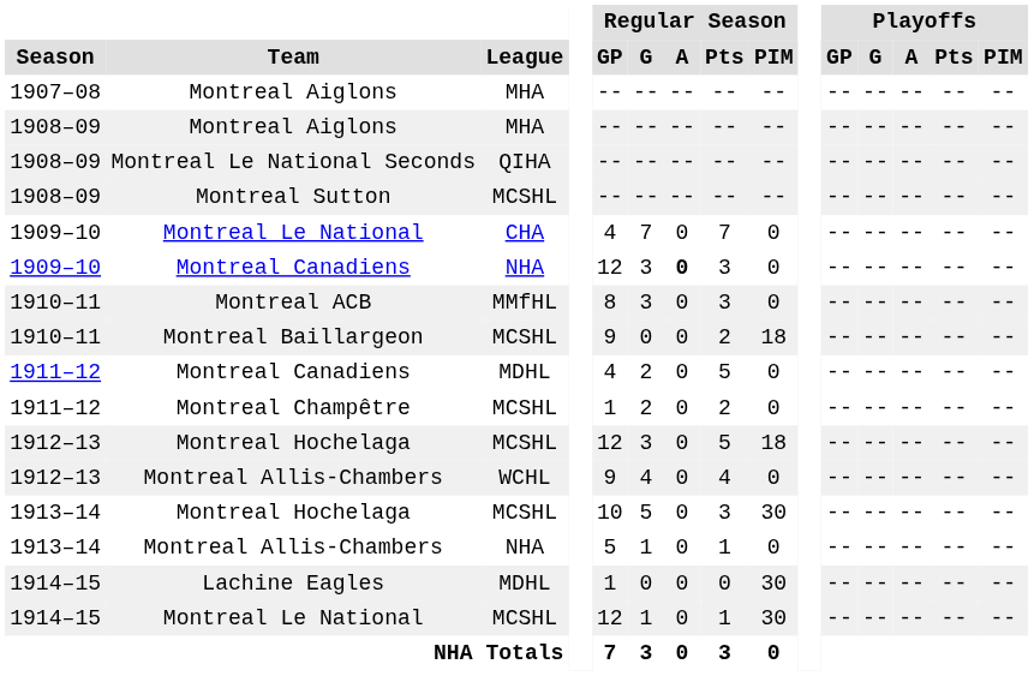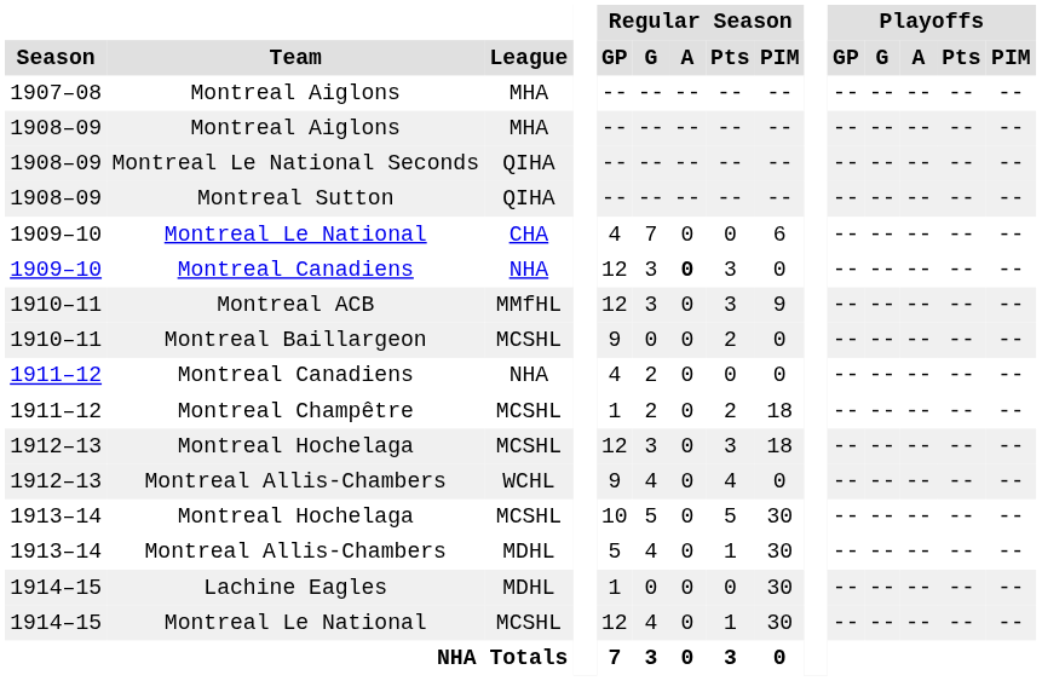 <table BORDER="0" CELLPADDING="3" CELLSPACING="0" ID="Table3">
 <tr ALIGN="center" bgcolor="#e0e0e0">
 <th ALIGN="center" colspan="3" bgcolor="#ffffff"> </th>
 <th ALIGN="center" rowspan="99" bgcolor="#ffffff"> </th>
 <th ALIGN="center" colspan="5">Regular Season</th>
 <th ALIGN="center" rowspan="99" bgcolor="#ffffff"> </th>
 <th ALIGN="center" colspan="5">Playoffs</th>
 </tr>
 <tr ALIGN="center" bgcolor="#e0e0e0">
 <th ALIGN="center">Season</th>
 <th ALIGN="center">Team</th>
 <th ALIGN="center">League</th>
 <th ALIGN="center">GP</th>
 <th ALIGN="center">G</th>
 <th ALIGN="center">A</th>
 <th ALIGN="center">Pts</th>
 <th ALIGN="center">PIM</th>
 <th ALIGN="center">GP</th>
 <th ALIGN="center">G</th>
 <th ALIGN="center">A</th>
 <th ALIGN="center">Pts</th>
 <th ALIGN="center">PIM</th>
 </tr>
 <tr ALIGN="center">
 <td ALIGN="center">1907–08</td>
 <td ALIGN="center">Montreal Aiglons</td>
 <td ALIGN="center">MHA</td>
 <td ALIGN="center">--</td>
 <td ALIGN="center">--</td>
 <td ALIGN="center">--</td>
 <td ALIGN="center">--</td>
 <td ALIGN="center">--</td>
 <td ALIGN="center">--</td>
 <td ALIGN="center">--</td>
 <td ALIGN="center">--</td>
 <td ALIGN="center">--</td>
 <td ALIGN="center">--</td>
 </tr>
 <tr ALIGN="center" bgcolor="#f0f0f0">
 <td ALIGN="center">1908–09</td>
 <td ALIGN="center">Montreal Aiglons</td>
 <td ALIGN="center">MHA</td>
 <td ALIGN="center">--</td>
 <td ALIGN="center">--</td>
 <td ALIGN="center">--</td>
 <td ALIGN="center">--</td>
 <td ALIGN="center">--</td>
 <td ALIGN="center">--</td>
 <td ALIGN="center">--</td>
 <td ALIGN="center">--</td>
 <td ALIGN="center">--</td>
 <td ALIGN="center">--</td>
 </tr>
 <tr ALIGN="center" bgcolor="#f0f0f0">
 <td ALIGN="center">1908–09</td>
 <td ALIGN="center">Montreal Le National Seconds</td>
 <td ALIGN="center">QIHA</td>
 <td ALIGN="center">--</td>
 <td ALIGN="center">--</td>
 <td ALIGN="center">--</td>
 <td ALIGN="center">--</td>
 <td ALIGN="center">--</td>
 <td ALIGN="center">--</td>
 <td ALIGN="center">--</td>
 <td ALIGN="center">--</td>
 <td ALIGN="center">--</td>
 <td ALIGN="center">--</td>
 </tr>
 <tr ALIGN="center" bgcolor="#f0f0f0">
 <td ALIGN="center">1908–09</td>
 <td ALIGN="center">Montreal Sutton</td>
-<td ALIGN="center">MCSHL</td>
+<td ALIGN="center">QIHA</td>
 <td ALIGN="center">--</td>
 <td ALIGN="center">--</td>
 <td ALIGN="center">--</td>
 <td ALIGN="center">--</td>
 <td ALIGN="center">--</td>
 <td ALIGN="center">--</td>
 <td ALIGN="center">--</td>
 <td ALIGN="center">--</td>
 <td ALIGN="center">--</td>
 <td ALIGN="center">--</td>
 </tr>
 <tr ALIGN="center">
 <td ALIGN="center">1909–10</td>
 <td ALIGN="center"><a href='#'>Montreal Le National</a></td>
 <td ALIGN="center"><a href='#'>CHA</a></td>
 <td ALIGN="center">4</td>
 <td ALIGN="center">7</td>
 <td ALIGN="center">0</td>
-<td ALIGN="center">7</td>
 <td ALIGN="center">0</td>
+<td ALIGN="center">6</td>
 <td ALIGN="center">--</td>
 <td ALIGN="center">--</td>
 <td ALIGN="center">--</td>
 <td ALIGN="center">--</td>
 <td ALIGN="center">--</td>
 </tr>
 <tr ALIGN="center">
 <td ALIGN="center"><a href='#'>1909–10</a></td>
 <td ALIGN="center"><a href='#'>Montreal Canadiens</a></td>
 <td ALIGN="center"><a href='#'>NHA</a></td>
 <td ALIGN="center">12</td>
 <td ALIGN="center">3</td>
 <td ALIGN="center"><strong>0</strong></td>
 <td ALIGN="center">3</td>
 <td ALIGN="center">0</td>
 <td ALIGN="center">--</td>
 <td ALIGN="center">--</td>
 <td ALIGN="center">--</td>
 <td ALIGN="center">--</td>
 <td ALIGN="center">--</td>
 </tr>
 <tr ALIGN="center" bgcolor="#f0f0f0">
 <td ALIGN="center">1910–11</td>
 <td ALIGN="center">Montreal ACB</td>
 <td ALIGN="center">MMfHL</td>
-<td ALIGN="center">8</td>
+<td ALIGN="center">12</td>
 <td ALIGN="center">3</td>
 <td ALIGN="center">0</td>
 <td ALIGN="center">3</td>
-<td ALIGN="center">0</td>
+<td ALIGN="center">9</td>
 <td ALIGN="center">--</td>
 <td ALIGN="center">--</td>
 <td ALIGN="center">--</td>
 <td ALIGN="center">--</td>
 <td ALIGN="center">--</td>
 </tr>
 <tr ALIGN="center" bgcolor="#f0f0f0">
 <td ALIGN="center">1910–11</td>
 <td ALIGN="center">Montreal Baillargeon</td>
 <td ALIGN="center">MCSHL</td>
 <td ALIGN="center">9</td>
 <td ALIGN="center">0</td>
 <td ALIGN="center">0</td>
 <td ALIGN="center">2</td>
-<td ALIGN="center">18</td>
+<td ALIGN="center">0</td>
 <td ALIGN="center">--</td>
 <td ALIGN="center">--</td>
 <td ALIGN="center">--</td>
 <td ALIGN="center">--</td>
 <td ALIGN="center">--</td>
 </tr>
 <tr ALIGN="center">
 <td ALIGN="center"><a href='#'>1911–12</a></td>
 <td ALIGN="center">Montreal Canadiens</td>
-<td ALIGN="center">MDHL</td>
+<td ALIGN="center">NHA</td>
 <td ALIGN="center">4</td>
 <td ALIGN="center">2</td>
 <td ALIGN="center">0</td>
-<td ALIGN="center">5</td>
+<td ALIGN="center">0</td>
 <td ALIGN="center">0</td>
 <td ALIGN="center">--</td>
 <td ALIGN="center">--</td>
 <td ALIGN="center">--</td>
 <td ALIGN="center">--</td>
 <td ALIGN="center">--</td>
 </tr>
 <tr ALIGN="center">
 <td ALIGN="center">1911–12</td>
 <td ALIGN="center">Montreal Champêtre</td>
 <td ALIGN="center">MCSHL</td>
 <td ALIGN="center">1</td>
 <td ALIGN="center">2</td>
 <td ALIGN="center">0</td>
 <td ALIGN="center">2</td>
-<td ALIGN="center">0</td>
+<td ALIGN="center">18</td>
 <td ALIGN="center">--</td>
 <td ALIGN="center">--</td>
 <td ALIGN="center">--</td>
 <td ALIGN="center">--</td>
 <td ALIGN="center">--</td>
 </tr>
 <tr ALIGN="center" bgcolor="#f0f0f0">
 <td ALIGN="center">1912–13</td>
 <td ALIGN="center">Montreal Hochelaga</td>
 <td ALIGN="center">MCSHL</td>
 <td ALIGN="center">12</td>
 <td ALIGN="center">3</td>
 <td ALIGN="center">0</td>
-<td ALIGN="center">5</td>
+<td ALIGN="center">3</td>
 <td ALIGN="center">18</td>
 <td ALIGN="center">--</td>
 <td ALIGN="center">--</td>
 <td ALIGN="center">--</td>
 <td ALIGN="center">--</td>
 <td ALIGN="center">--</td>
 </tr>
 <tr ALIGN="center" bgcolor="#f0f0f0">
 <td ALIGN="center">1912–13</td>
 <td ALIGN="center">Montreal Allis-Chambers</td>
 <td ALIGN="center">WCHL</td>
 <td ALIGN="center">9</td>
 <td ALIGN="center">4</td>
 <td ALIGN="center">0</td>
 <td ALIGN="center">4</td>
 <td ALIGN="center">0</td>
 <td ALIGN="center">--</td>
 <td ALIGN="center">--</td>
 <td ALIGN="center">--</td>
 <td ALIGN="center">--</td>
 <td ALIGN="center">--</td>
 </tr>
 <tr ALIGN="center">
 <td ALIGN="center">1913–14</td>
 <td ALIGN="center">Montreal Hochelaga</td>
 <td ALIGN="center">MCSHL</td>
 <td ALIGN="center">10</td>
 <td ALIGN="center">5</td>
 <td ALIGN="center">0</td>
-<td ALIGN="center">3</td>
+<td ALIGN="center">5</td>
 <td ALIGN="center">30</td>
 <td ALIGN="center">--</td>
 <td ALIGN="center">--</td>
 <td ALIGN="center">--</td>
 <td ALIGN="center">--</td>
 <td ALIGN="center">--</td>
 </tr>
 <tr ALIGN="center">
 <td ALIGN="center">1913–14</td>
 <td ALIGN="center">Montreal Allis-Chambers</td>
-<td ALIGN="center">NHA</td>
+<td ALIGN="center">MDHL</td>
 <td ALIGN="center">5</td>
-<td ALIGN="center">1</td>
+<td ALIGN="center">4</td>
 <td ALIGN="center">0</td>
 <td ALIGN="center">1</td>
-<td ALIGN="center">0</td>
+<td ALIGN="center">30</td>
 <td ALIGN="center">--</td>
 <td ALIGN="center">--</td>
 <td ALIGN="center">--</td>
 <td ALIGN="center">--</td>
 <td ALIGN="center">--</td>
 </tr>
 <tr ALIGN="center" bgcolor="#f0f0f0">
 <td ALIGN="center">1914–15</td>
 <td ALIGN="center">Lachine Eagles</td>
 <td ALIGN="center">MDHL</td>
 <td ALIGN="center">1</td>
 <td ALIGN="center">0</td>
 <td ALIGN="center">0</td>
 <td ALIGN="center">0</td>
 <td ALIGN="center">30</td>
 <td ALIGN="center">--</td>
 <td ALIGN="center">--</td>
 <td ALIGN="center">--</td>
 <td ALIGN="center">--</td>
 <td ALIGN="center">--</td>
 </tr>
 <tr ALIGN="center" bgcolor="#f0f0f0">
 <td ALIGN="center">1914–15</td>
 <td ALIGN="center">Montreal Le National</td>
 <td ALIGN="center">MCSHL</td>
 <td ALIGN="center">12</td>
-<td ALIGN="center">1</td>
+<td ALIGN="center">4</td>
 <td ALIGN="center">0</td>
 <td ALIGN="center">1</td>
 <td ALIGN="center">30</td>
 <td ALIGN="center">--</td>
 <td ALIGN="center">--</td>
 <td ALIGN="center">--</td>
 <td ALIGN="center">--</td>
 <td ALIGN="center">--</td>
 </tr>
 <tr>
 <th align="right" style="font-weight:bold" colspan="3">NHA Totals</th>
 <th>7</th>
 <th>3</th>
 <th>0</th>
 <th>3</th>
 <th>0</th>
 <th></th>
 <th></th>
 <th></th>
 <th></th>
 <th></th>
 </tr>
 </table>
